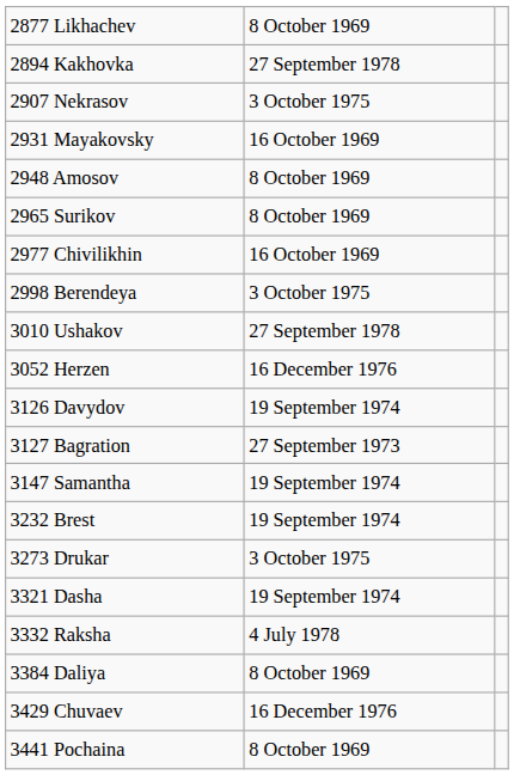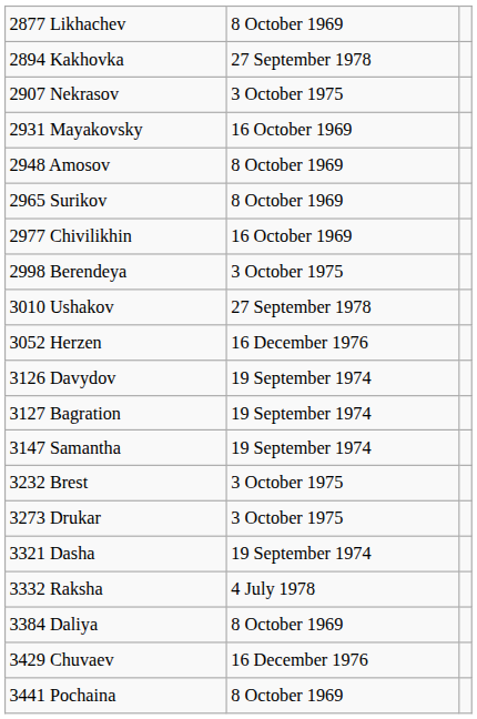 <table class="wikitable" style="font-size: 89%; float: left; width: 26em; margin-right: 1em; height: 560px">
 <tr>
 <td>2877 Likhachev</td>
 <td>8 October 1969</td>
 <td></td>
 </tr>
 <tr>
 <td>2894 Kakhovka</td>
 <td>27 September 1978</td>
 <td></td>
 </tr>
 <tr>
 <td>2907 Nekrasov</td>
 <td>3 October 1975</td>
 <td></td>
 </tr>
 <tr>
 <td>2931 Mayakovsky</td>
 <td>16 October 1969</td>
 <td></td>
 </tr>
 <tr>
 <td>2948 Amosov</td>
 <td>8 October 1969</td>
 <td></td>
 </tr>
 <tr>
 <td>2965 Surikov</td>
 <td>8 October 1969</td>
 <td></td>
 </tr>
 <tr>
 <td>2977 Chivilikhin</td>
 <td>16 October 1969</td>
 <td></td>
 </tr>
 <tr>
 <td>2998 Berendeya</td>
 <td>3 October 1975</td>
 <td></td>
 </tr>
 <tr>
 <td>3010 Ushakov</td>
 <td>27 September 1978</td>
 <td></td>
 </tr>
 <tr>
 <td>3052 Herzen</td>
 <td>16 December 1976</td>
 <td></td>
 </tr>
 <tr>
 <td>3126 Davydov</td>
 <td>19 September 1974</td>
 <td></td>
 </tr>
 <tr>
 <td>3127 Bagration</td>
-<td>27 September 1973</td>
+<td>19 September 1974</td>
 <td></td>
 </tr>
 <tr>
 <td>3147 Samantha</td>
 <td>19 September 1974</td>
 <td></td>
 </tr>
 <tr>
 <td>3232 Brest</td>
-<td>19 September 1974</td>
+<td>3 October 1975</td>
 <td></td>
 </tr>
 <tr>
 <td>3273 Drukar</td>
 <td>3 October 1975</td>
 <td></td>
 </tr>
 <tr>
 <td>3321 Dasha</td>
 <td>19 September 1974</td>
 <td></td>
 </tr>
 <tr>
 <td>3332 Raksha</td>
 <td>4 July 1978</td>
 <td></td>
 </tr>
 <tr>
 <td>3384 Daliya</td>
 <td>8 October 1969</td>
 <td></td>
 </tr>
 <tr>
 <td>3429 Chuvaev</td>
 <td>16 December 1976</td>
 <td></td>
 </tr>
 <tr>
 <td>3441 Pochaina</td>
 <td>8 October 1969</td>
 <td></td>
 </tr>
 </table>
